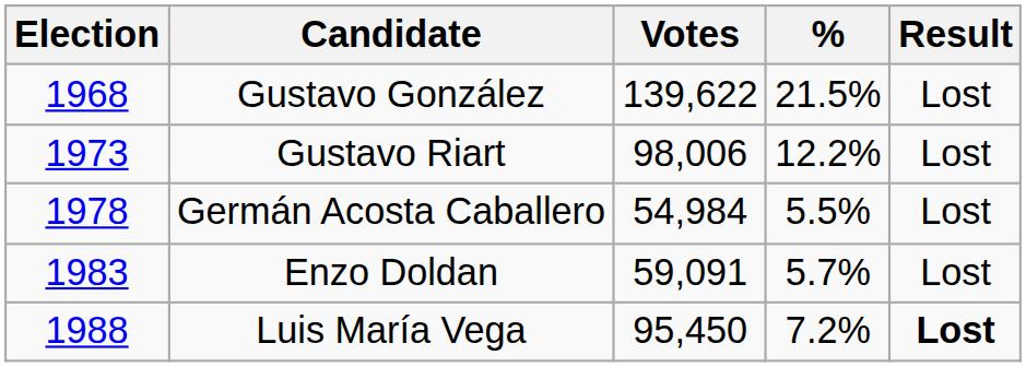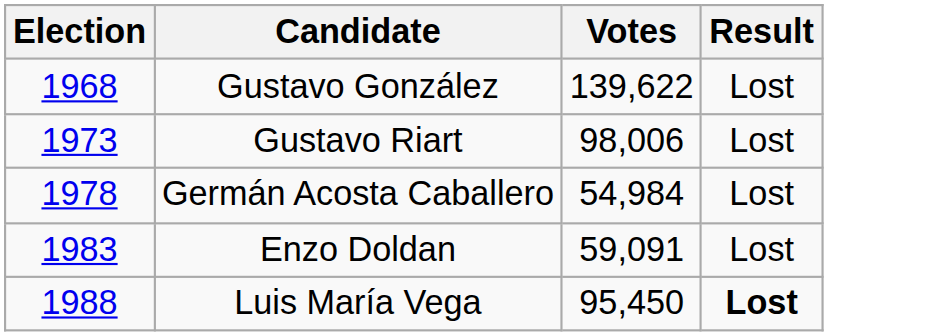 <table class=wikitable style=text-align:center>
 <tr>
 <th>Election</th>
 <th>Candidate</th>
 <th>Votes</th>
-<th>%</th>
 <th>Result</th>
 </tr>
 <tr>
 <td><a href='#'>1968</a></td>
 <td>Gustavo González</td>
 <td>139,622</td>
-<td>21.5%</td>
 <td>Lost</td>
 </tr>
 <tr>
 <td><a href='#'>1973</a></td>
 <td>Gustavo Riart</td>
 <td>98,006</td>
-<td>12.2%</td>
 <td>Lost</td>
 </tr>
 <tr>
 <td><a href='#'>1978</a></td>
 <td>Germán Acosta Caballero</td>
 <td>54,984</td>
-<td>5.5%</td>
 <td>Lost</td>
 </tr>
 <tr>
 <td><a href='#'>1983</a></td>
 <td>Enzo Doldan</td>
 <td>59,091</td>
-<td>5.7%</td>
 <td>Lost</td>
 </tr>
 <tr>
 <td><a href='#'>1988</a></td>
 <td>Luis María Vega</td>
 <td>95,450</td>
-<td>7.2%</td>
 <td><strong>Lost</strong></td>
 </tr>
 </table>
